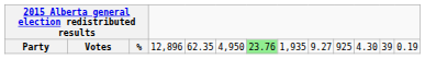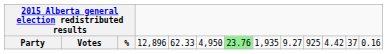 <table class=wikitable>
 <tr>
 <th colspan=4><a href='#'>2015 Alberta general election</a> redistributed results</th>
 </tr>
 <tr>
 <th colspan=2>Party</th>
 <th>Votes</th>
 <th>%<br></th>
 <td align=right>12,896</td>
-<td align=right>62.35<br></td>
+<td align=right>62.33<br></td>
 <td align=right>4,950</td>
 <td align=right style="background: lightgreen;">23.76<br></td>
 <td align=right>1,935</td>
 <td align=right>9.27<br></td>
 <td align=right>925</td>
-<td align=right>4.30<br></td>
-<td align=right>39</td>
-<td align=right>0.19<br></td>
+<td align=right>4.42<br></td>
+<td align=right>37</td>
+<td align=right>0.16<br></td>
 </tr>
 </table>
